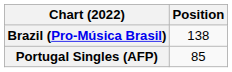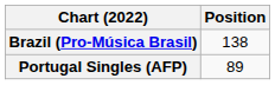 <table class="wikitable plainrowheaders">
 <tr>
 <th scope="col">Chart (2022)</th>
 <th scope="col">Position</th>
 </tr>
 <tr>
 <th scope="row">Brazil (<a href='#'>Pro-Música Brasil</a>)</th>
 <td align="center">138</td>
 </tr>
 <tr>
 <th scope="row">Portugal Singles (AFP)</th>
-<td align="center">85</td>
+<td align="center">89</td>
 </tr>
 </table>
